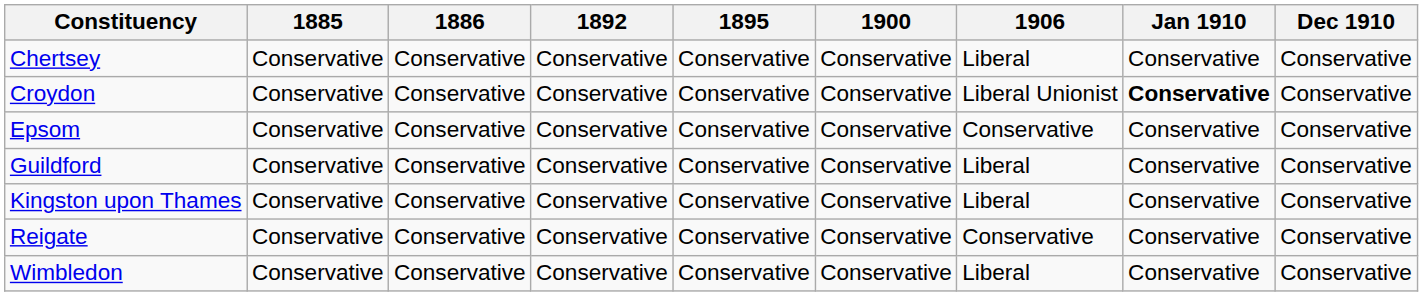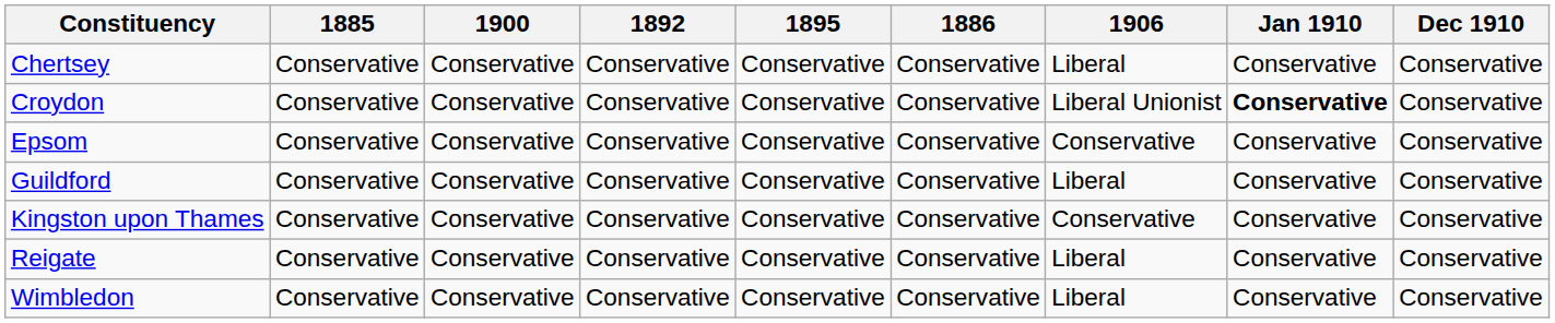 <table class="wikitable sortable">
 <tr>
 <th>Constituency</th>
 <th>1885</th>
-<th>1886</th>
+<th>1900</th>
 <th>1892</th>
 <th>1895</th>
-<th>1900</th>
+<th>1886</th>
 <th>1906</th>
 <th>Jan 1910</th>
 <th>Dec 1910</th>
 </tr>
 <tr>
 <td><a href='#'>Chertsey</a></td>
 <td bgcolor=>Conservative</td>
 <td bgcolor=>Conservative</td>
 <td bgcolor=>Conservative</td>
 <td bgcolor=>Conservative</td>
 <td bgcolor=>Conservative</td>
 <td bgcolor=>Liberal</td>
 <td bgcolor=>Conservative</td>
 <td bgcolor=>Conservative</td>
 </tr>
 <tr>
 <td><a href='#'>Croydon</a></td>
 <td bgcolor=>Conservative</td>
 <td bgcolor=>Conservative</td>
 <td bgcolor=>Conservative</td>
 <td bgcolor=>Conservative</td>
 <td bgcolor=>Conservative</td>
 <td bgcolor=>Liberal Unionist</td>
 <td bgcolor=><strong>Conservative</strong></td>
 <td bgcolor=>Conservative</td>
 </tr>
 <tr>
 <td><a href='#'>Epsom</a></td>
 <td bgcolor=>Conservative</td>
 <td bgcolor=>Conservative</td>
 <td bgcolor=>Conservative</td>
 <td bgcolor=>Conservative</td>
 <td bgcolor=>Conservative</td>
 <td bgcolor=>Conservative</td>
 <td bgcolor=>Conservative</td>
 <td bgcolor=>Conservative</td>
 </tr>
 <tr>
 <td><a href='#'>Guildford</a></td>
 <td bgcolor=>Conservative</td>
 <td bgcolor=>Conservative</td>
 <td bgcolor=>Conservative</td>
 <td bgcolor=>Conservative</td>
 <td bgcolor=>Conservative</td>
 <td bgcolor=>Liberal</td>
 <td bgcolor=>Conservative</td>
 <td bgcolor=>Conservative</td>
 </tr>
 <tr>
 <td><a href='#'>Kingston upon Thames</a></td>
 <td bgcolor=>Conservative</td>
 <td bgcolor=>Conservative</td>
 <td bgcolor=>Conservative</td>
 <td bgcolor=>Conservative</td>
 <td bgcolor=>Conservative</td>
-<td bgcolor=>Liberal</td>
+<td bgcolor=>Conservative</td>
 <td bgcolor=>Conservative</td>
 <td bgcolor=>Conservative</td>
 </tr>
 <tr>
 <td><a href='#'>Reigate</a></td>
 <td bgcolor=>Conservative</td>
 <td bgcolor=>Conservative</td>
 <td bgcolor=>Conservative</td>
 <td bgcolor=>Conservative</td>
 <td bgcolor=>Conservative</td>
-<td bgcolor=>Conservative</td>
+<td bgcolor=>Liberal</td>
 <td bgcolor=>Conservative</td>
 <td bgcolor=>Conservative</td>
 </tr>
 <tr>
 <td><a href='#'>Wimbledon</a></td>
 <td bgcolor=>Conservative</td>
 <td bgcolor=>Conservative</td>
 <td bgcolor=>Conservative</td>
 <td bgcolor=>Conservative</td>
 <td bgcolor=>Conservative</td>
 <td bgcolor=>Liberal</td>
 <td bgcolor=>Conservative</td>
 <td bgcolor=>Conservative</td>
 </tr>
 </table>
